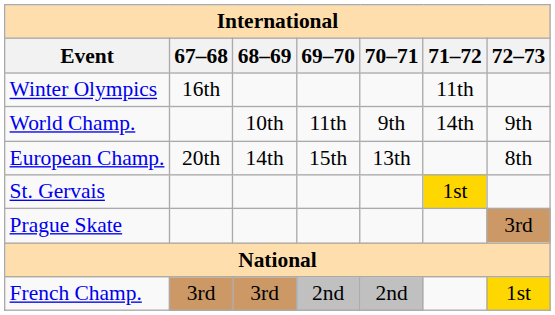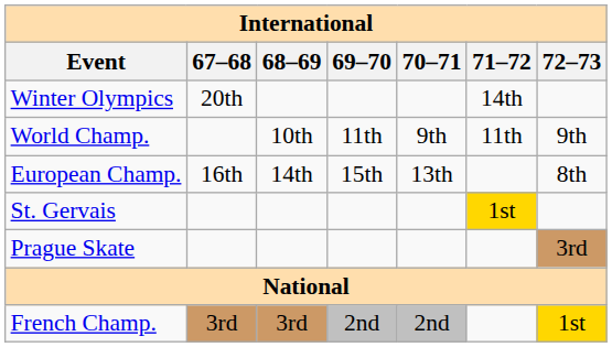 <table class="wikitable" style="text-align:center">
 <tr>
 <th style="background-color: #ffdead; " colspan=7 align=center>International</th>
 </tr>
 <tr>
 <th>Event</th>
 <th>67–68</th>
 <th>68–69</th>
 <th>69–70</th>
 <th>70–71</th>
 <th>71–72</th>
 <th>72–73</th>
 </tr>
 <tr>
 <td align=left><a href='#'>Winter Olympics</a></td>
-<td>16th</td>
+<td>20th</td>
 <td></td>
 <td></td>
 <td></td>
-<td>11th</td>
+<td>14th</td>
 <td></td>
 </tr>
 <tr>
 <td align=left><a href='#'>World Champ.</a></td>
 <td></td>
 <td>10th</td>
 <td>11th</td>
 <td>9th</td>
-<td>14th</td>
+<td>11th</td>
 <td>9th</td>
 </tr>
 <tr>
 <td align=left><a href='#'>European Champ.</a></td>
-<td>20th</td>
+<td>16th</td>
 <td>14th</td>
 <td>15th</td>
 <td>13th</td>
 <td></td>
 <td>8th</td>
 </tr>
 <tr>
 <td align=left><a href='#'>St. Gervais</a></td>
 <td></td>
 <td></td>
 <td></td>
 <td></td>
 <td bgcolor=gold>1st</td>
 <td></td>
 </tr>
 <tr>
 <td align=left><a href='#'>Prague Skate</a></td>
 <td></td>
 <td></td>
 <td></td>
 <td></td>
 <td></td>
 <td bgcolor=cc9966>3rd</td>
 </tr>
 <tr>
 <th style="background-color: #ffdead; " colspan=7 align=center>National</th>
 </tr>
 <tr>
 <td align=left><a href='#'>French Champ.</a></td>
 <td bgcolor=cc9966>3rd</td>
 <td bgcolor=cc9966>3rd</td>
 <td bgcolor=silver>2nd</td>
 <td bgcolor=silver>2nd</td>
 <td></td>
 <td bgcolor=gold>1st</td>
 </tr>
 </table>
